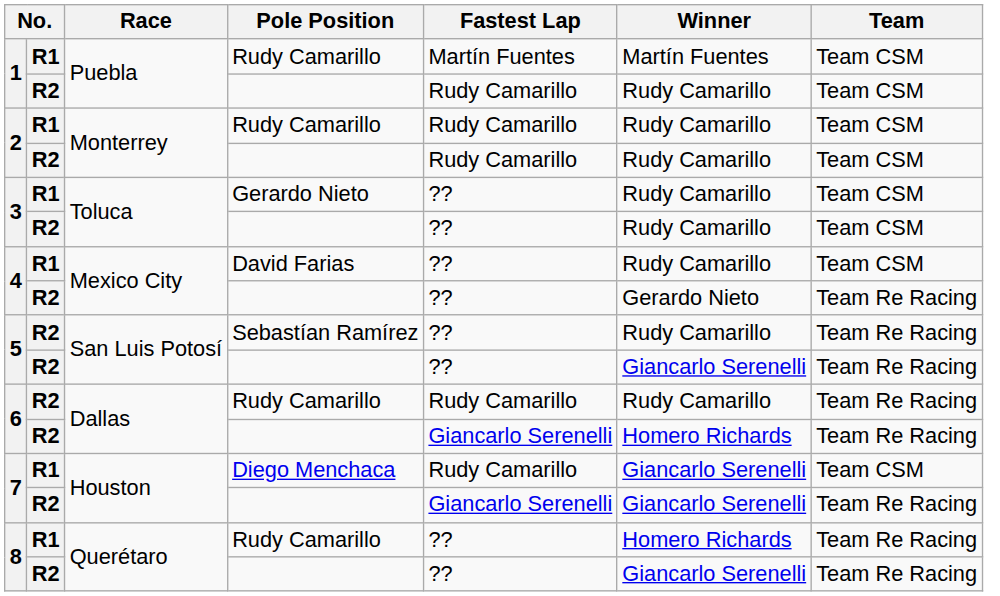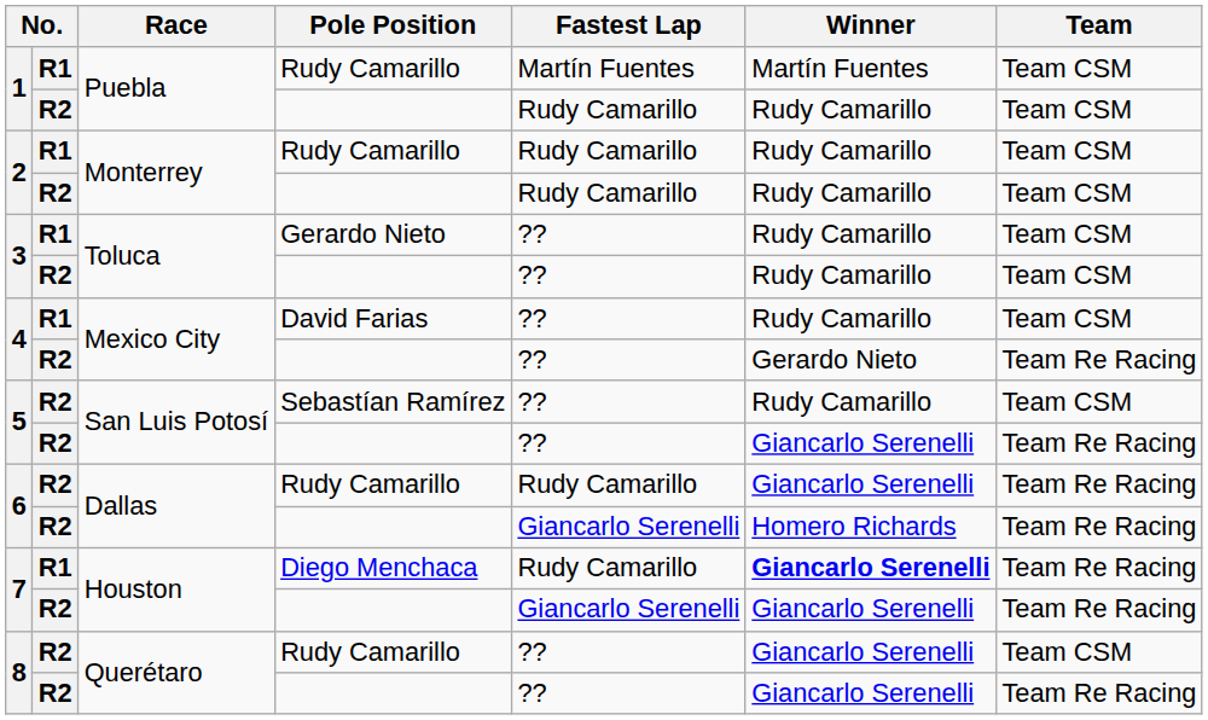 <table class="wikitable">
 <tr>
 <th colspan=2>No.</th>
 <th>Race</th>
 <th>Pole Position</th>
 <th>Fastest Lap</th>
 <th>Winner</th>
 <th>Team</th>
 </tr>
 <tr>
 <th rowspan=2>1</th>
 <th>R1</th>
 <td rowspan=2> Puebla</td>
 <td> Rudy Camarillo</td>
 <td> Martín Fuentes</td>
 <td> Martín Fuentes</td>
 <td> Team CSM</td>
 </tr>
 <tr>
 <th>R2</th>
 <td></td>
 <td> Rudy Camarillo</td>
 <td> Rudy Camarillo</td>
 <td> Team CSM</td>
 </tr>
 <tr>
 <th rowspan=2>2</th>
 <th>R1</th>
 <td rowspan=2> Monterrey</td>
 <td> Rudy Camarillo</td>
 <td> Rudy Camarillo</td>
 <td> Rudy Camarillo</td>
 <td> Team CSM</td>
 </tr>
 <tr>
 <th>R2</th>
 <td></td>
 <td> Rudy Camarillo</td>
 <td> Rudy Camarillo</td>
 <td> Team CSM</td>
 </tr>
 <tr>
 <th rowspan=2>3</th>
 <th>R1</th>
 <td rowspan=2> Toluca</td>
 <td> Gerardo Nieto</td>
 <td>??</td>
 <td> Rudy Camarillo</td>
 <td> Team CSM</td>
 </tr>
 <tr>
 <th>R2</th>
 <td></td>
 <td>??</td>
 <td> Rudy Camarillo</td>
 <td> Team CSM</td>
 </tr>
 <tr>
 <th rowspan=2>4</th>
 <th>R1</th>
 <td rowspan=2> Mexico City</td>
 <td> David Farias</td>
 <td>??</td>
 <td> Rudy Camarillo</td>
 <td> Team CSM</td>
 </tr>
 <tr>
 <th>R2</th>
 <td></td>
 <td>??</td>
 <td> Gerardo Nieto</td>
 <td> Team Re Racing</td>
 </tr>
 <tr>
 <th rowspan=2>5</th>
 <th>R2</th>
 <td rowspan=2> San Luis Potosí</td>
 <td> Sebastían Ramírez</td>
 <td>??</td>
 <td> Rudy Camarillo</td>
-<td> Team Re Racing</td>
+<td> Team CSM</td>
 </tr>
 <tr>
 <th>R2</th>
 <td></td>
 <td>??</td>
 <td> <a href='#'>Giancarlo Serenelli</a></td>
 <td> Team Re Racing</td>
 </tr>
 <tr>
 <th rowspan=2>6</th>
 <th>R2</th>
 <td rowspan=2> Dallas</td>
 <td> Rudy Camarillo</td>
 <td> Rudy Camarillo</td>
-<td> Rudy Camarillo</td>
+<td> <a href='#'>Giancarlo Serenelli</a></td>
 <td> Team Re Racing</td>
 </tr>
 <tr>
 <th>R2</th>
 <td></td>
 <td> <a href='#'>Giancarlo Serenelli</a></td>
 <td> <a href='#'>Homero Richards</a></td>
 <td> Team Re Racing</td>
 </tr>
 <tr>
 <th rowspan=2>7</th>
 <th>R1</th>
 <td rowspan=2> Houston</td>
 <td> <a href='#'>Diego Menchaca</a></td>
 <td> Rudy Camarillo</td>
-<td> <a href='#'>Giancarlo Serenelli</a></td>
-<td> Team CSM</td>
+<td><strong> <a href='#'>Giancarlo Serenelli</a></strong></td>
+<td> Team Re Racing</td>
 </tr>
 <tr>
 <th>R2</th>
 <td></td>
 <td> <a href='#'>Giancarlo Serenelli</a></td>
 <td> <a href='#'>Giancarlo Serenelli</a></td>
 <td> Team Re Racing</td>
 </tr>
 <tr>
 <th rowspan=2>8</th>
-<th>R1</th>
+<th>R2</th>
 <td rowspan=2> Querétaro</td>
 <td> Rudy Camarillo</td>
 <td>??</td>
-<td> <a href='#'>Homero Richards</a></td>
-<td> Team Re Racing</td>
+<td> <a href='#'>Giancarlo Serenelli</a></td>
+<td> Team CSM</td>
 </tr>
 <tr>
 <th>R2</th>
 <td></td>
 <td>??</td>
 <td> <a href='#'>Giancarlo Serenelli</a></td>
 <td> Team Re Racing</td>
 </tr>
 </table>
